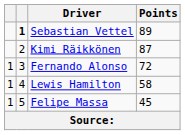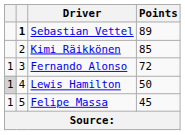 <table class="wikitable" style="font-size: 85%;">
 <tr>
 <th></th>
 <th></th>
 <th>Driver</th>
 <th>Points</th>
 </tr>
 <tr>
 <td align="left"></td>
 <td align="center"><strong>1</strong></td>
 <td> <a href='#'>Sebastian Vettel</a></td>
 <td>89</td>
 </tr>
 <tr>
 <td align="left"></td>
 <td align="center">2</td>
 <td> <a href='#'>Kimi Räikkönen</a></td>
-<td>87</td>
+<td>85</td>
 </tr>
 <tr>
 <td align="left"> 1</td>
 <td align="center">3</td>
 <td> <a href='#'>Fernando Alonso</a></td>
 <td>72</td>
 </tr>
 <tr>
-<td align="left"> 1</td>
+<td align="left" style="background: lightgrey;"> 1</td>
 <td align="center">4</td>
 <td> <a href='#'>Lewis Hamilton</a></td>
-<td>58</td>
+<td>50</td>
 </tr>
 <tr>
 <td align="left"> 1</td>
 <td align="center">5</td>
 <td> <a href='#'>Felipe Massa</a></td>
 <td>45</td>
 </tr>
 <tr>
 <th colspan=4>Source: </th>
 </tr>
 </table>
